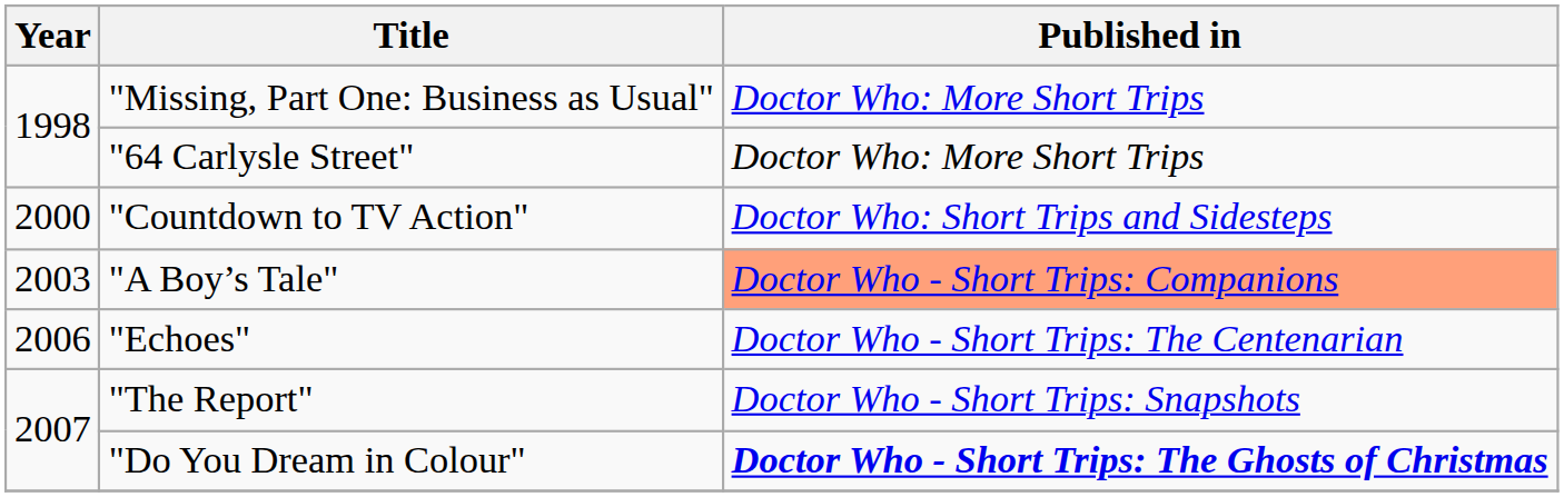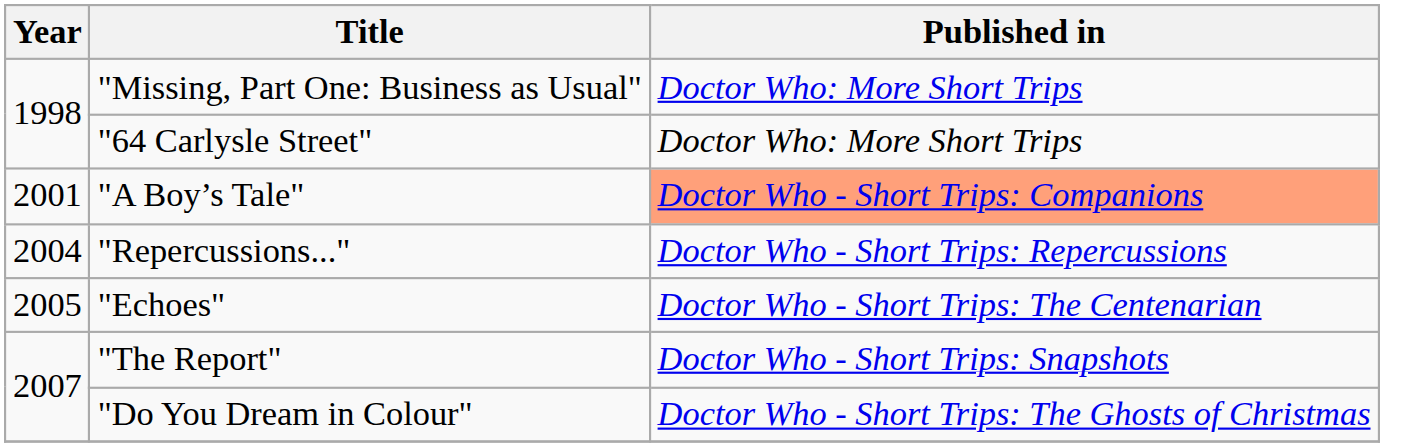 <table class="wikitable sortable">
 <tr>
 <th>Year</th>
 <th>Title</th>
 <th>Published in</th>
 </tr>
 <tr>
 <td rowspan=2>1998</td>
 <td>"Missing, Part One: Business as Usual"</td>
 <td><em><a href='#'>Doctor Who: More Short Trips</a></em></td>
 </tr>
 <tr>
 <td>"64 Carlysle Street"</td>
 <td><em>Doctor Who: More Short Trips</em></td>
 </tr>
 <tr>
-<td>2000</td>
-<td>"Countdown to TV Action"</td>
-<td><em><a href='#'>Doctor Who: Short Trips and Sidesteps</a></em></td>
-</tr>
-<tr>
-<td>2003</td>
+<td>2001</td>
 <td>"A Boy’s Tale"</td>
 <td style="background: lightsalmon;"><em><a href='#'>Doctor Who - Short Trips: Companions</a></em></td>
 </tr>
 <tr>
-<td>2006</td>
+<td>2004</td>
+<td>"Repercussions..."</td>
+<td><em><a href='#'>Doctor Who - Short Trips: Repercussions</a></em></td>
+</tr>
+<tr>
+<td>2005</td>
 <td>"Echoes"</td>
 <td><em><a href='#'>Doctor Who - Short Trips: The Centenarian</a></em></td>
 </tr>
 <tr>
 <td rowspan=2>2007</td>
 <td>"The Report"</td>
 <td><em><a href='#'>Doctor Who - Short Trips: Snapshots</a></em></td>
 </tr>
 <tr>
 <td>"Do You Dream in Colour"</td>
-<td><strong><em><a href='#'>Doctor Who - Short Trips: The Ghosts of Christmas</a></em></strong></td>
+<td><em><a href='#'>Doctor Who - Short Trips: The Ghosts of Christmas</a></em></td>
 </tr>
 <tr>
 </tr>
 </table>
